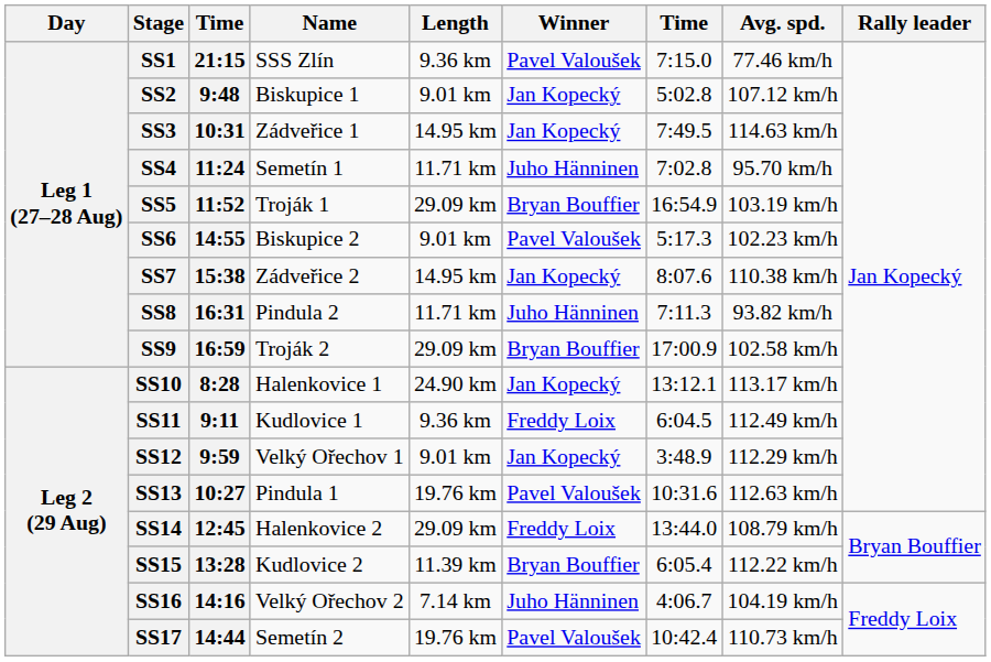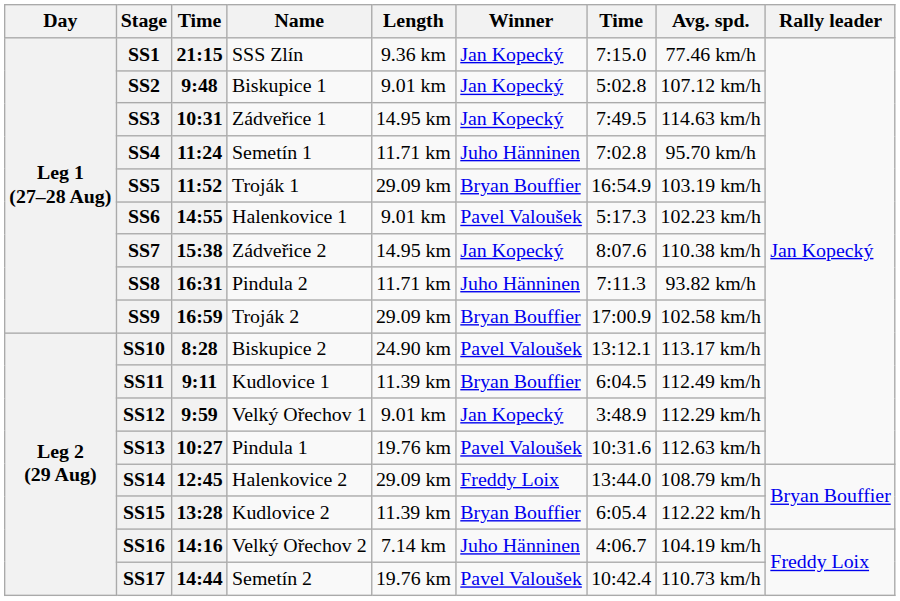 <table class="wikitable" style="text-align: center; font-size: 90%; max-width: 950px;">
 <tr>
 <th>Day</th>
 <th>Stage</th>
 <th>Time</th>
 <th>Name</th>
 <th>Length</th>
 <th>Winner</th>
 <th>Time</th>
 <th>Avg. spd.</th>
 <th>Rally leader</th>
 </tr>
 <tr>
 <th rowspan="9">Leg 1<br>(27–28 Aug)</th>
 <th>SS1</th>
 <th>21:15</th>
 <td align=left>SSS Zlín</td>
 <td>9.36 km</td>
-<td align=left> <a href='#'>Pavel Valoušek</a></td>
+<td align=left> <a href='#'>Jan Kopecký</a></td>
 <td>7:15.0</td>
 <td>77.46 km/h</td>
 <td align=left rowspan=13> <a href='#'>Jan Kopecký</a></td>
 </tr>
 <tr>
 <th>SS2</th>
 <th>9:48</th>
 <td align=left>Biskupice 1</td>
 <td>9.01 km</td>
 <td align=left> <a href='#'>Jan Kopecký</a></td>
 <td>5:02.8</td>
 <td>107.12 km/h</td>
 </tr>
 <tr>
 <th>SS3</th>
 <th>10:31</th>
 <td align=left>Zádveřice 1</td>
 <td>14.95 km</td>
 <td align=left> <a href='#'>Jan Kopecký</a></td>
 <td>7:49.5</td>
 <td>114.63 km/h</td>
 </tr>
 <tr>
 <th>SS4</th>
 <th>11:24</th>
 <td align=left>Semetín 1</td>
 <td>11.71 km</td>
 <td align=left> <a href='#'>Juho Hänninen</a></td>
 <td>7:02.8</td>
 <td>95.70 km/h</td>
 </tr>
 <tr>
 <th>SS5</th>
 <th>11:52</th>
 <td align=left>Troják 1</td>
 <td>29.09 km</td>
 <td align=left> <a href='#'>Bryan Bouffier</a></td>
 <td>16:54.9</td>
 <td>103.19 km/h</td>
 </tr>
 <tr>
 <th>SS6</th>
 <th>14:55</th>
-<td align=left>Biskupice 2</td>
+<td align=left>Halenkovice 1</td>
 <td>9.01 km</td>
 <td align=left> <a href='#'>Pavel Valoušek</a></td>
 <td>5:17.3</td>
 <td>102.23 km/h</td>
 </tr>
 <tr>
 <th>SS7</th>
 <th>15:38</th>
 <td align=left>Zádveřice 2</td>
 <td>14.95 km</td>
 <td align=left> <a href='#'>Jan Kopecký</a></td>
 <td>8:07.6</td>
 <td>110.38 km/h</td>
 </tr>
 <tr>
 <th>SS8</th>
 <th>16:31</th>
 <td align=left>Pindula 2</td>
 <td>11.71 km</td>
 <td align=left> <a href='#'>Juho Hänninen</a></td>
 <td>7:11.3</td>
 <td>93.82 km/h</td>
 </tr>
 <tr>
 <th>SS9</th>
 <th>16:59</th>
 <td align=left>Troják 2</td>
 <td>29.09 km</td>
 <td align=left> <a href='#'>Bryan Bouffier</a></td>
 <td>17:00.9</td>
 <td>102.58 km/h</td>
 </tr>
 <tr>
 <th rowspan="8">Leg 2<br>(29 Aug)</th>
 <th>SS10</th>
 <th>8:28</th>
-<td align=left>Halenkovice 1</td>
+<td align=left>Biskupice 2</td>
 <td>24.90 km</td>
-<td align=left> <a href='#'>Jan Kopecký</a></td>
+<td align=left> <a href='#'>Pavel Valoušek</a></td>
 <td>13:12.1</td>
 <td>113.17 km/h</td>
 </tr>
 <tr>
 <th>SS11</th>
 <th>9:11</th>
 <td align=left>Kudlovice 1</td>
-<td>9.36 km</td>
-<td align=left> <a href='#'>Freddy Loix</a></td>
+<td>11.39 km</td>
+<td align=left> <a href='#'>Bryan Bouffier</a></td>
 <td>6:04.5</td>
 <td>112.49 km/h</td>
 </tr>
 <tr>
 <th>SS12</th>
 <th>9:59</th>
 <td align=left>Velký Ořechov 1</td>
 <td>9.01 km</td>
 <td align=left> <a href='#'>Jan Kopecký</a></td>
 <td>3:48.9</td>
 <td>112.29 km/h</td>
 </tr>
 <tr>
 <th>SS13</th>
 <th>10:27</th>
 <td align=left>Pindula 1</td>
 <td>19.76 km</td>
 <td align=left> <a href='#'>Pavel Valoušek</a></td>
 <td>10:31.6</td>
 <td>112.63 km/h</td>
 </tr>
 <tr>
 <th>SS14</th>
 <th>12:45</th>
 <td align=left>Halenkovice 2</td>
 <td>29.09 km</td>
 <td align=left> <a href='#'>Freddy Loix</a></td>
 <td>13:44.0</td>
 <td>108.79 km/h</td>
 <td align=left rowspan=2> <a href='#'>Bryan Bouffier</a></td>
 </tr>
 <tr>
 <th>SS15</th>
 <th>13:28</th>
 <td align=left>Kudlovice 2</td>
 <td>11.39 km</td>
 <td align=left> <a href='#'>Bryan Bouffier</a></td>
 <td>6:05.4</td>
 <td>112.22 km/h</td>
 </tr>
 <tr>
 <th>SS16</th>
 <th>14:16</th>
 <td align=left>Velký Ořechov 2</td>
 <td>7.14 km</td>
 <td align=left> <a href='#'>Juho Hänninen</a></td>
 <td>4:06.7</td>
 <td>104.19 km/h</td>
 <td align=left rowspan=2> <a href='#'>Freddy Loix</a></td>
 </tr>
 <tr>
 <th>SS17</th>
 <th>14:44</th>
 <td align=left>Semetín 2</td>
 <td>19.76 km</td>
 <td align=left> <a href='#'>Pavel Valoušek</a></td>
 <td>10:42.4</td>
 <td>110.73 km/h</td>
 </tr>
 </table>
